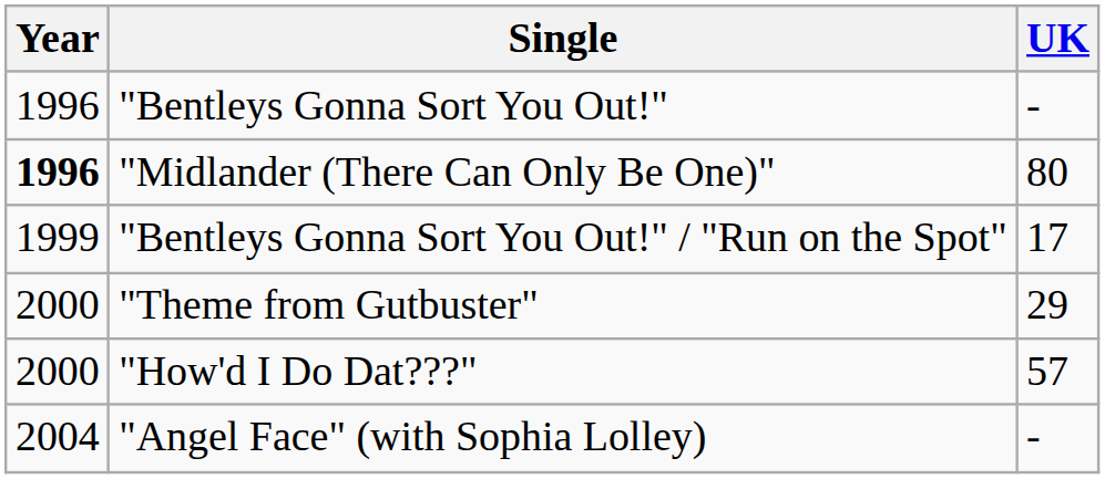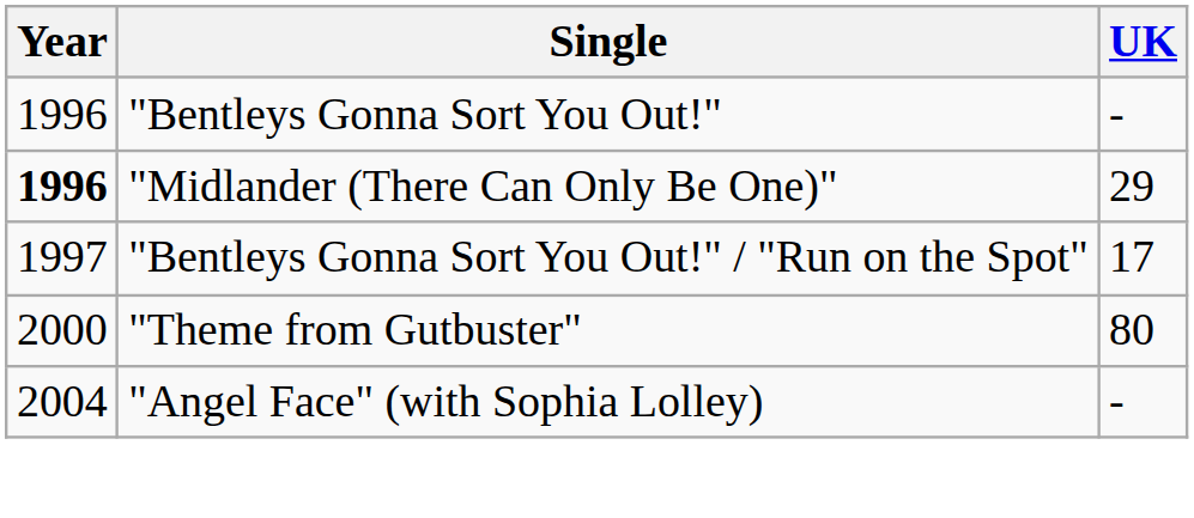 <table class="wikitable">
 <tr>
 <th>Year</th>
 <th>Single</th>
 <th><a href='#'>UK</a></th>
 </tr>
 <tr>
 <td>1996</td>
 <td>"Bentleys Gonna Sort You Out!"</td>
 <td>-</td>
 </tr>
 <tr>
 <td><strong>1996</strong></td>
 <td>"Midlander (There Can Only Be One)"</td>
-<td>80</td>
+<td>29</td>
 </tr>
 <tr>
-<td>1999</td>
+<td>1997</td>
 <td>"Bentleys Gonna Sort You Out!" / "Run on the Spot"</td>
 <td>17</td>
 </tr>
 <tr>
 <td>2000</td>
 <td>"Theme from Gutbuster"</td>
-<td>29</td>
-</tr>
-<tr>
-<td>2000</td>
-<td>"How'd I Do Dat???"</td>
-<td>57</td>
+<td>80</td>
 </tr>
 <tr>
 <td>2004</td>
 <td>"Angel Face" (with Sophia Lolley)</td>
 <td>-</td>
 </tr>
 </table>
